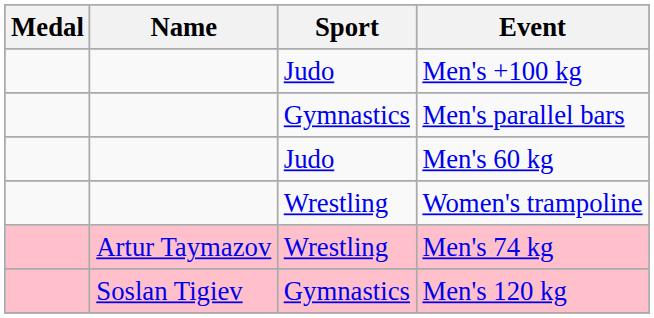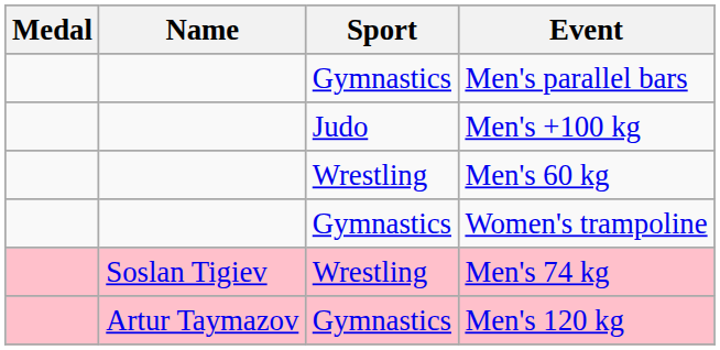 <table class="wikitable sortable" style="font-size:95%">
 <tr>
 <th>Medal</th>
 <th>Name</th>
 <th>Sport</th>
 <th>Event</th>
-</tr>
-<tr>
-<td></td>
-<td></td>
-<td><a href='#'>Judo</a></td>
-<td><a href='#'>Men's +100 kg</a></td>
 </tr>
 <tr>
 <td></td>
 <td></td>
 <td><a href='#'>Gymnastics</a></td>
 <td><a href='#'>Men's parallel bars</a></td>
 </tr>
 <tr>
 <td></td>
 <td></td>
 <td><a href='#'>Judo</a></td>
+<td><a href='#'>Men's +100 kg</a></td>
+</tr>
+<tr>
+<td></td>
+<td></td>
+<td><a href='#'>Wrestling</a></td>
 <td><a href='#'>Men's 60 kg</a></td>
 </tr>
 <tr>
 <td></td>
 <td></td>
-<td><a href='#'>Wrestling</a></td>
+<td><a href='#'>Gymnastics</a></td>
 <td><a href='#'>Women's trampoline</a></td>
 </tr>
 <tr bgcolor=pink>
 <td></td>
-<td><a href='#'>Artur Taymazov</a></td>
+<td><a href='#'>Soslan Tigiev</a></td>
 <td><a href='#'>Wrestling</a></td>
 <td><a href='#'>Men's 74 kg</a></td>
 </tr>
 <tr bgcolor=pink>
 <td></td>
-<td><a href='#'>Soslan Tigiev</a></td>
+<td><a href='#'>Artur Taymazov</a></td>
 <td><a href='#'>Gymnastics</a></td>
 <td><a href='#'>Men's 120 kg</a></td>
 </tr>
 </table>
